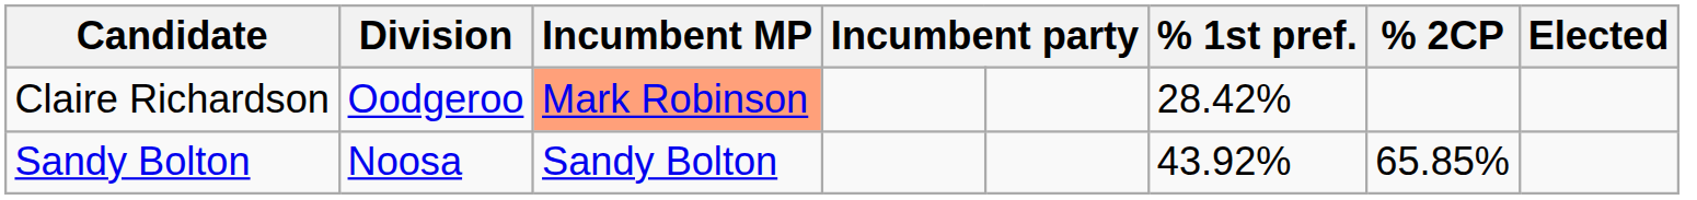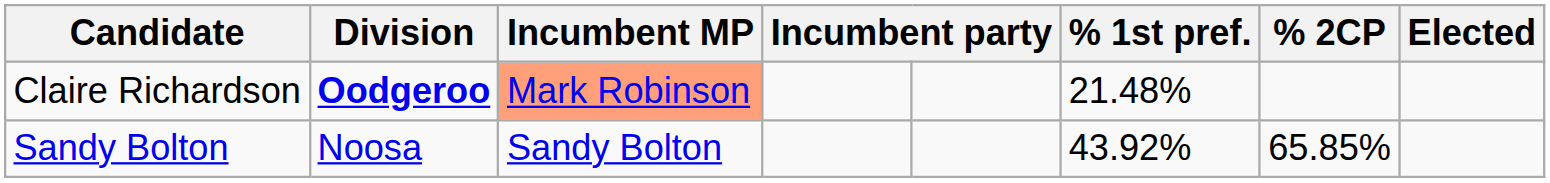 <table class="wikitable sortable">
 <tr>
 <th>Candidate</th>
 <th>Division</th>
 <th>Incumbent MP</th>
 <th colspan="2">Incumbent party</th>
 <th>% 1st pref.</th>
 <th>% 2CP</th>
 <th>Elected</th>
 </tr>
 <tr>
 <td>Claire Richardson</td>
-<td><a href='#'>Oodgeroo</a></td>
+<td><strong><a href='#'>Oodgeroo</a></strong></td>
 <td style="background: lightsalmon;"><a href='#'>Mark Robinson</a></td>
 <td></td>
 <td></td>
-<td>28.42%</td>
+<td>21.48%</td>
 <td></td>
 <td></td>
 </tr>
 <tr>
 <td><a href='#'>Sandy Bolton</a></td>
 <td><a href='#'>Noosa</a></td>
 <td><a href='#'>Sandy Bolton</a></td>
 <td></td>
 <td></td>
 <td>43.92%</td>
 <td>65.85%</td>
 <td></td>
 </tr>
 </table>
